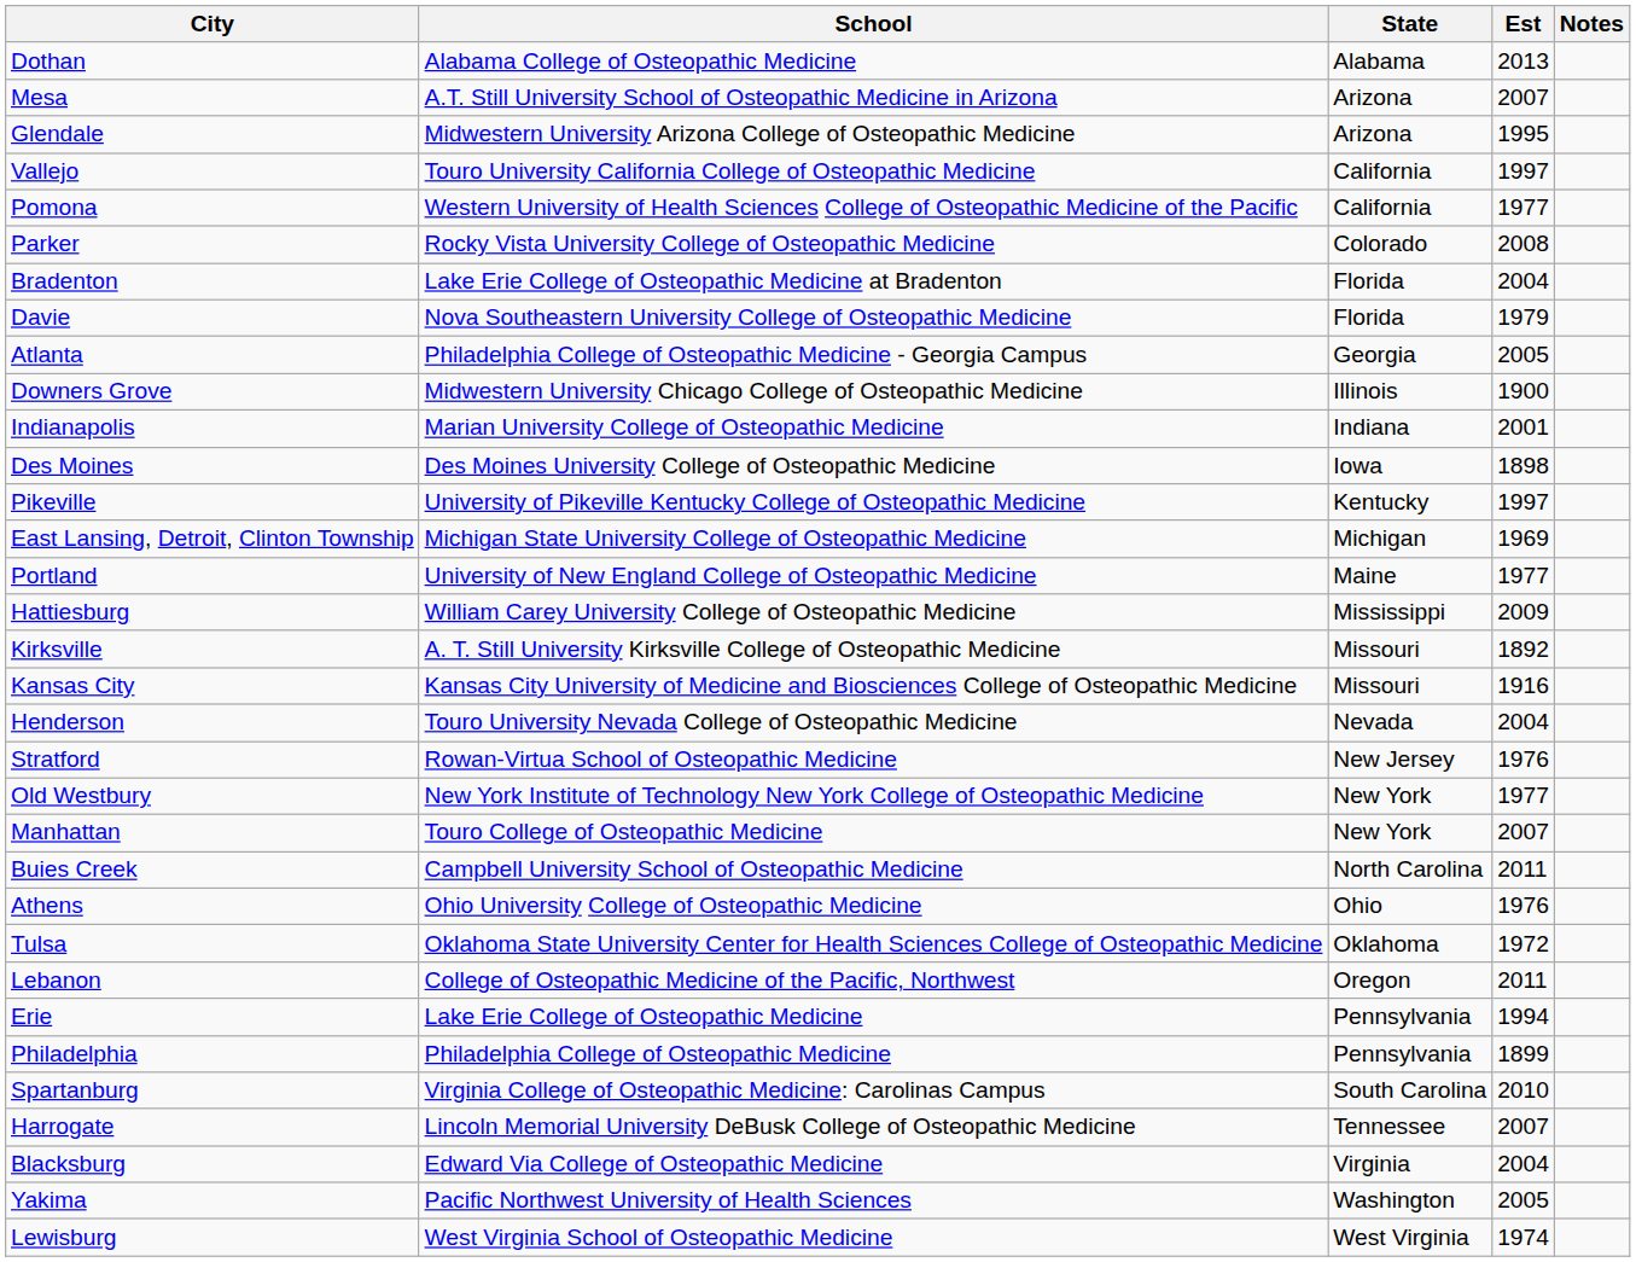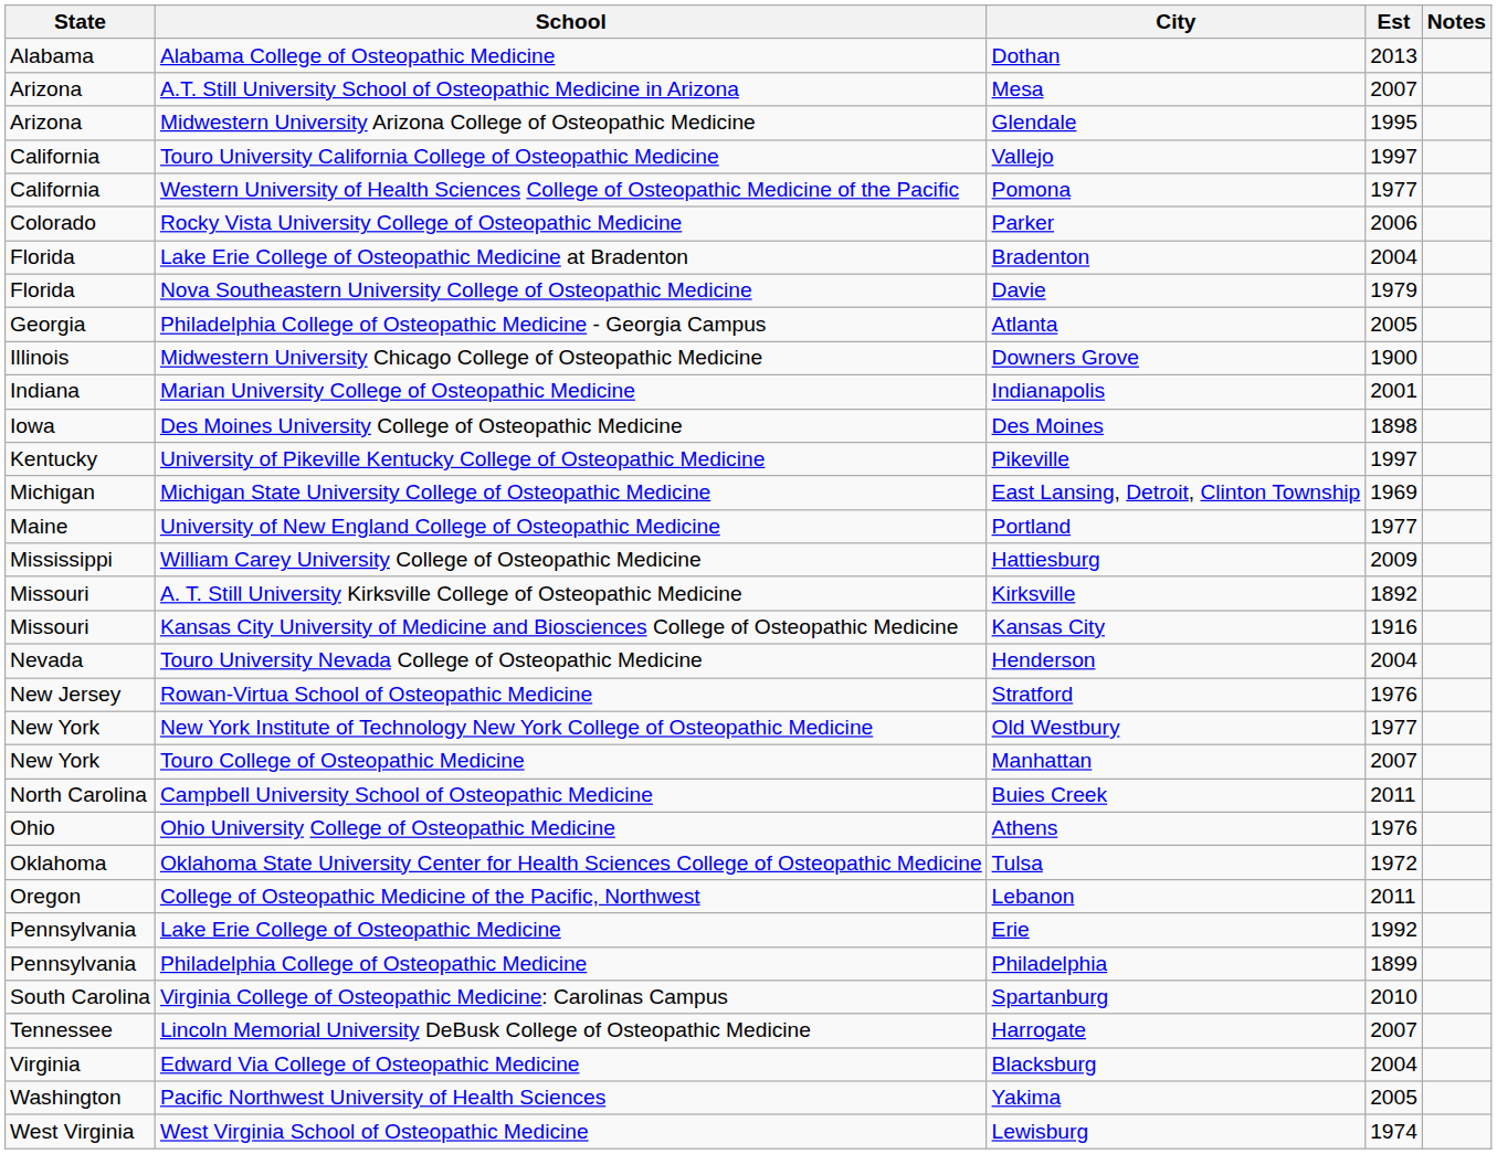 <table class="wikitable sortable">
 <tr>
+<th scope="col">State</th>
+<th scope="col">School</th>
 <th scope="col">City</th>
-<th scope="col">School</th>
-<th scope="col">State</th>
 <th scope="col">Est</th>
 <th scope="col" class="unsortable">Notes</th>
 </tr>
 <tr>
+<td id="Alabama">Alabama</td>
+<td><a href='#'>Alabama College of Osteopathic Medicine</a></td>
 <td><a href='#'>Dothan</a></td>
-<td><a href='#'>Alabama College of Osteopathic Medicine</a></td>
-<td id="Alabama">Alabama</td>
 <td>2013</td>
 <td></td>
 </tr>
 <tr>
+<td id="Arizona">Arizona</td>
+<td><a href='#'>A.T. Still University School of Osteopathic Medicine in Arizona</a></td>
 <td><a href='#'>Mesa</a></td>
-<td><a href='#'>A.T. Still University School of Osteopathic Medicine in Arizona</a></td>
-<td id="Arizona">Arizona</td>
 <td>2007</td>
 <td></td>
 </tr>
 <tr>
+<td>Arizona</td>
+<td><a href='#'>Midwestern University</a> Arizona College of Osteopathic Medicine</td>
 <td><a href='#'>Glendale</a></td>
-<td><a href='#'>Midwestern University</a> Arizona College of Osteopathic Medicine</td>
-<td>Arizona</td>
 <td>1995</td>
 <td></td>
 </tr>
 <tr>
+<td id="California">California</td>
+<td><a href='#'>Touro University California College of Osteopathic Medicine</a></td>
 <td><a href='#'>Vallejo</a></td>
-<td><a href='#'>Touro University California College of Osteopathic Medicine</a></td>
-<td id="California">California</td>
 <td>1997</td>
 <td></td>
 </tr>
 <tr>
+<td>California</td>
+<td><a href='#'>Western University of Health Sciences</a> <a href='#'>College of Osteopathic Medicine of the Pacific</a></td>
 <td><a href='#'>Pomona</a></td>
-<td><a href='#'>Western University of Health Sciences</a> <a href='#'>College of Osteopathic Medicine of the Pacific</a></td>
-<td>California</td>
 <td>1977</td>
 <td></td>
 </tr>
 <tr>
+<td id="Colorado">Colorado</td>
+<td><a href='#'>Rocky Vista University College of Osteopathic Medicine</a></td>
 <td><a href='#'>Parker</a></td>
-<td><a href='#'>Rocky Vista University College of Osteopathic Medicine</a></td>
-<td id="Colorado">Colorado</td>
-<td>2008</td>
+<td>2006</td>
 <td></td>
 </tr>
 <tr>
+<td id="Florida">Florida</td>
+<td><a href='#'>Lake Erie College of Osteopathic Medicine</a> at Bradenton</td>
 <td><a href='#'>Bradenton</a></td>
-<td><a href='#'>Lake Erie College of Osteopathic Medicine</a> at Bradenton</td>
-<td id="Florida">Florida</td>
 <td>2004</td>
 <td></td>
 </tr>
 <tr>
+<td>Florida</td>
+<td><a href='#'>Nova Southeastern University College of Osteopathic Medicine</a></td>
 <td><a href='#'>Davie</a></td>
-<td><a href='#'>Nova Southeastern University College of Osteopathic Medicine</a></td>
-<td>Florida</td>
 <td>1979</td>
 <td></td>
 </tr>
 <tr>
+<td id="Georgia">Georgia</td>
+<td><a href='#'>Philadelphia College of Osteopathic Medicine</a> - Georgia Campus</td>
 <td><a href='#'>Atlanta</a></td>
-<td><a href='#'>Philadelphia College of Osteopathic Medicine</a> - Georgia Campus</td>
-<td id="Georgia">Georgia</td>
 <td>2005</td>
 <td></td>
 </tr>
 <tr>
+<td id="Illinois">Illinois</td>
+<td><a href='#'>Midwestern University</a> Chicago College of Osteopathic Medicine</td>
 <td><a href='#'>Downers Grove</a></td>
-<td><a href='#'>Midwestern University</a> Chicago College of Osteopathic Medicine</td>
-<td id="Illinois">Illinois</td>
 <td>1900</td>
 <td></td>
 </tr>
 <tr>
+<td id="Indiana">Indiana</td>
+<td><a href='#'>Marian University College of Osteopathic Medicine</a></td>
 <td><a href='#'>Indianapolis</a></td>
-<td><a href='#'>Marian University College of Osteopathic Medicine</a></td>
-<td id="Indiana">Indiana</td>
 <td>2001</td>
 <td></td>
 </tr>
 <tr>
+<td id="Iowa">Iowa</td>
+<td><a href='#'>Des Moines University</a> College of Osteopathic Medicine</td>
 <td><a href='#'>Des Moines</a></td>
-<td><a href='#'>Des Moines University</a> College of Osteopathic Medicine</td>
-<td id="Iowa">Iowa</td>
 <td>1898</td>
 <td></td>
 </tr>
 <tr>
+<td id="Kentucky">Kentucky</td>
+<td><a href='#'>University of Pikeville Kentucky College of Osteopathic Medicine</a></td>
 <td><a href='#'>Pikeville</a></td>
-<td><a href='#'>University of Pikeville Kentucky College of Osteopathic Medicine</a></td>
-<td id="Kentucky">Kentucky</td>
 <td>1997</td>
 <td></td>
 </tr>
 <tr>
+<td id="Michigan">Michigan</td>
+<td><a href='#'>Michigan State University College of Osteopathic Medicine</a></td>
 <td><a href='#'>East Lansing</a>, <a href='#'>Detroit</a>, <a href='#'>Clinton Township</a></td>
-<td><a href='#'>Michigan State University College of Osteopathic Medicine</a></td>
-<td id="Michigan">Michigan</td>
 <td>1969</td>
 <td></td>
 </tr>
 <tr>
+<td id="Maine">Maine</td>
+<td><a href='#'>University of New England College of Osteopathic Medicine</a></td>
 <td><a href='#'>Portland</a></td>
-<td><a href='#'>University of New England College of Osteopathic Medicine</a></td>
-<td id="Maine">Maine</td>
 <td>1977</td>
 <td></td>
 </tr>
 <tr>
+<td id="Mississippi">Mississippi</td>
+<td><a href='#'>William Carey University</a> College of Osteopathic Medicine</td>
 <td><a href='#'>Hattiesburg</a></td>
-<td><a href='#'>William Carey University</a> College of Osteopathic Medicine</td>
-<td id="Mississippi">Mississippi</td>
 <td>2009</td>
 <td></td>
 </tr>
 <tr>
+<td id="Missouri">Missouri</td>
+<td><a href='#'>A. T. Still University</a> Kirksville College of Osteopathic Medicine</td>
 <td><a href='#'>Kirksville</a></td>
-<td><a href='#'>A. T. Still University</a> Kirksville College of Osteopathic Medicine</td>
-<td id="Missouri">Missouri</td>
 <td>1892</td>
 <td></td>
 </tr>
 <tr>
+<td>Missouri</td>
+<td><a href='#'>Kansas City University of Medicine and Biosciences</a> College of Osteopathic Medicine</td>
 <td><a href='#'>Kansas City</a></td>
-<td><a href='#'>Kansas City University of Medicine and Biosciences</a> College of Osteopathic Medicine</td>
-<td>Missouri</td>
 <td>1916</td>
 <td></td>
 </tr>
 <tr>
+<td id="Nevada">Nevada</td>
+<td><a href='#'>Touro University Nevada</a> College of Osteopathic Medicine</td>
 <td><a href='#'>Henderson</a></td>
-<td><a href='#'>Touro University Nevada</a> College of Osteopathic Medicine</td>
-<td id="Nevada">Nevada</td>
 <td>2004</td>
 <td></td>
 </tr>
 <tr>
+<td id="New Jersey">New Jersey</td>
+<td><a href='#'>Rowan-Virtua School of Osteopathic Medicine</a></td>
 <td><a href='#'>Stratford</a></td>
-<td><a href='#'>Rowan-Virtua School of Osteopathic Medicine</a></td>
-<td id="New Jersey">New Jersey</td>
 <td>1976</td>
 <td></td>
 </tr>
 <tr>
+<td id="New York">New York</td>
+<td><a href='#'>New York Institute of Technology New York College of Osteopathic Medicine</a></td>
 <td><a href='#'>Old Westbury</a></td>
-<td><a href='#'>New York Institute of Technology New York College of Osteopathic Medicine</a></td>
-<td id="New York">New York</td>
 <td>1977</td>
 <td></td>
 </tr>
 <tr>
+<td>New York</td>
+<td><a href='#'>Touro College of Osteopathic Medicine</a></td>
 <td><a href='#'>Manhattan</a></td>
-<td><a href='#'>Touro College of Osteopathic Medicine</a></td>
-<td>New York</td>
 <td>2007</td>
 <td></td>
 </tr>
 <tr>
+<td id="North Carolina">North Carolina</td>
+<td><a href='#'>Campbell University School of Osteopathic Medicine</a></td>
 <td><a href='#'>Buies Creek</a></td>
-<td><a href='#'>Campbell University School of Osteopathic Medicine</a></td>
-<td id="North Carolina">North Carolina</td>
 <td>2011</td>
 <td></td>
 </tr>
 <tr>
+<td id="Ohio">Ohio</td>
+<td><a href='#'>Ohio University</a> <a href='#'>College of Osteopathic Medicine</a></td>
 <td><a href='#'>Athens</a></td>
-<td><a href='#'>Ohio University</a> <a href='#'>College of Osteopathic Medicine</a></td>
-<td id="Ohio">Ohio</td>
 <td>1976</td>
 <td></td>
 </tr>
 <tr>
+<td id="Oklahoma">Oklahoma</td>
+<td><a href='#'>Oklahoma State University Center for Health Sciences College of Osteopathic Medicine</a></td>
 <td><a href='#'>Tulsa</a></td>
-<td><a href='#'>Oklahoma State University Center for Health Sciences College of Osteopathic Medicine</a></td>
-<td id="Oklahoma">Oklahoma</td>
 <td>1972</td>
 <td></td>
 </tr>
 <tr>
+<td id="Oregon">Oregon</td>
+<td><a href='#'>College of Osteopathic Medicine of the Pacific, Northwest</a></td>
 <td><a href='#'>Lebanon</a></td>
-<td><a href='#'>College of Osteopathic Medicine of the Pacific, Northwest</a></td>
-<td id="Oregon">Oregon</td>
 <td>2011</td>
 <td></td>
 </tr>
 <tr>
+<td id="Pennsylvania">Pennsylvania</td>
+<td><a href='#'>Lake Erie College of Osteopathic Medicine</a></td>
 <td><a href='#'>Erie</a></td>
-<td><a href='#'>Lake Erie College of Osteopathic Medicine</a></td>
-<td id="Pennsylvania">Pennsylvania</td>
-<td>1994</td>
+<td>1992</td>
 <td></td>
 </tr>
 <tr>
+<td>Pennsylvania</td>
+<td><a href='#'>Philadelphia College of Osteopathic Medicine</a></td>
 <td><a href='#'>Philadelphia</a></td>
-<td><a href='#'>Philadelphia College of Osteopathic Medicine</a></td>
-<td>Pennsylvania</td>
 <td>1899</td>
 <td></td>
 </tr>
 <tr>
+<td id="South Carolina">South Carolina</td>
+<td><a href='#'>Virginia College of Osteopathic Medicine</a>: Carolinas Campus</td>
 <td><a href='#'>Spartanburg</a></td>
-<td><a href='#'>Virginia College of Osteopathic Medicine</a>: Carolinas Campus</td>
-<td id="South Carolina">South Carolina</td>
 <td>2010</td>
 <td></td>
 </tr>
 <tr>
+<td id="Tennessee">Tennessee</td>
+<td><a href='#'>Lincoln Memorial University</a> DeBusk College of Osteopathic Medicine</td>
 <td><a href='#'>Harrogate</a></td>
-<td><a href='#'>Lincoln Memorial University</a> DeBusk College of Osteopathic Medicine</td>
-<td id="Tennessee">Tennessee</td>
 <td>2007</td>
 <td></td>
 </tr>
 <tr>
+<td id="Virginia">Virginia</td>
+<td><a href='#'>Edward Via College of Osteopathic Medicine</a></td>
 <td><a href='#'>Blacksburg</a></td>
-<td><a href='#'>Edward Via College of Osteopathic Medicine</a></td>
-<td id="Virginia">Virginia</td>
 <td>2004</td>
 <td></td>
 </tr>
 <tr>
+<td id="Washington">Washington</td>
+<td><a href='#'>Pacific Northwest University of Health Sciences</a></td>
 <td><a href='#'>Yakima</a></td>
-<td><a href='#'>Pacific Northwest University of Health Sciences</a></td>
-<td id="Washington">Washington</td>
 <td>2005</td>
 <td></td>
 </tr>
 <tr>
+<td id="West Virginia">West Virginia</td>
+<td><a href='#'>West Virginia School of Osteopathic Medicine</a></td>
 <td><a href='#'>Lewisburg</a></td>
-<td><a href='#'>West Virginia School of Osteopathic Medicine</a></td>
-<td id="West Virginia">West Virginia</td>
 <td>1974</td>
 <td></td>
 </tr>
 </table>
